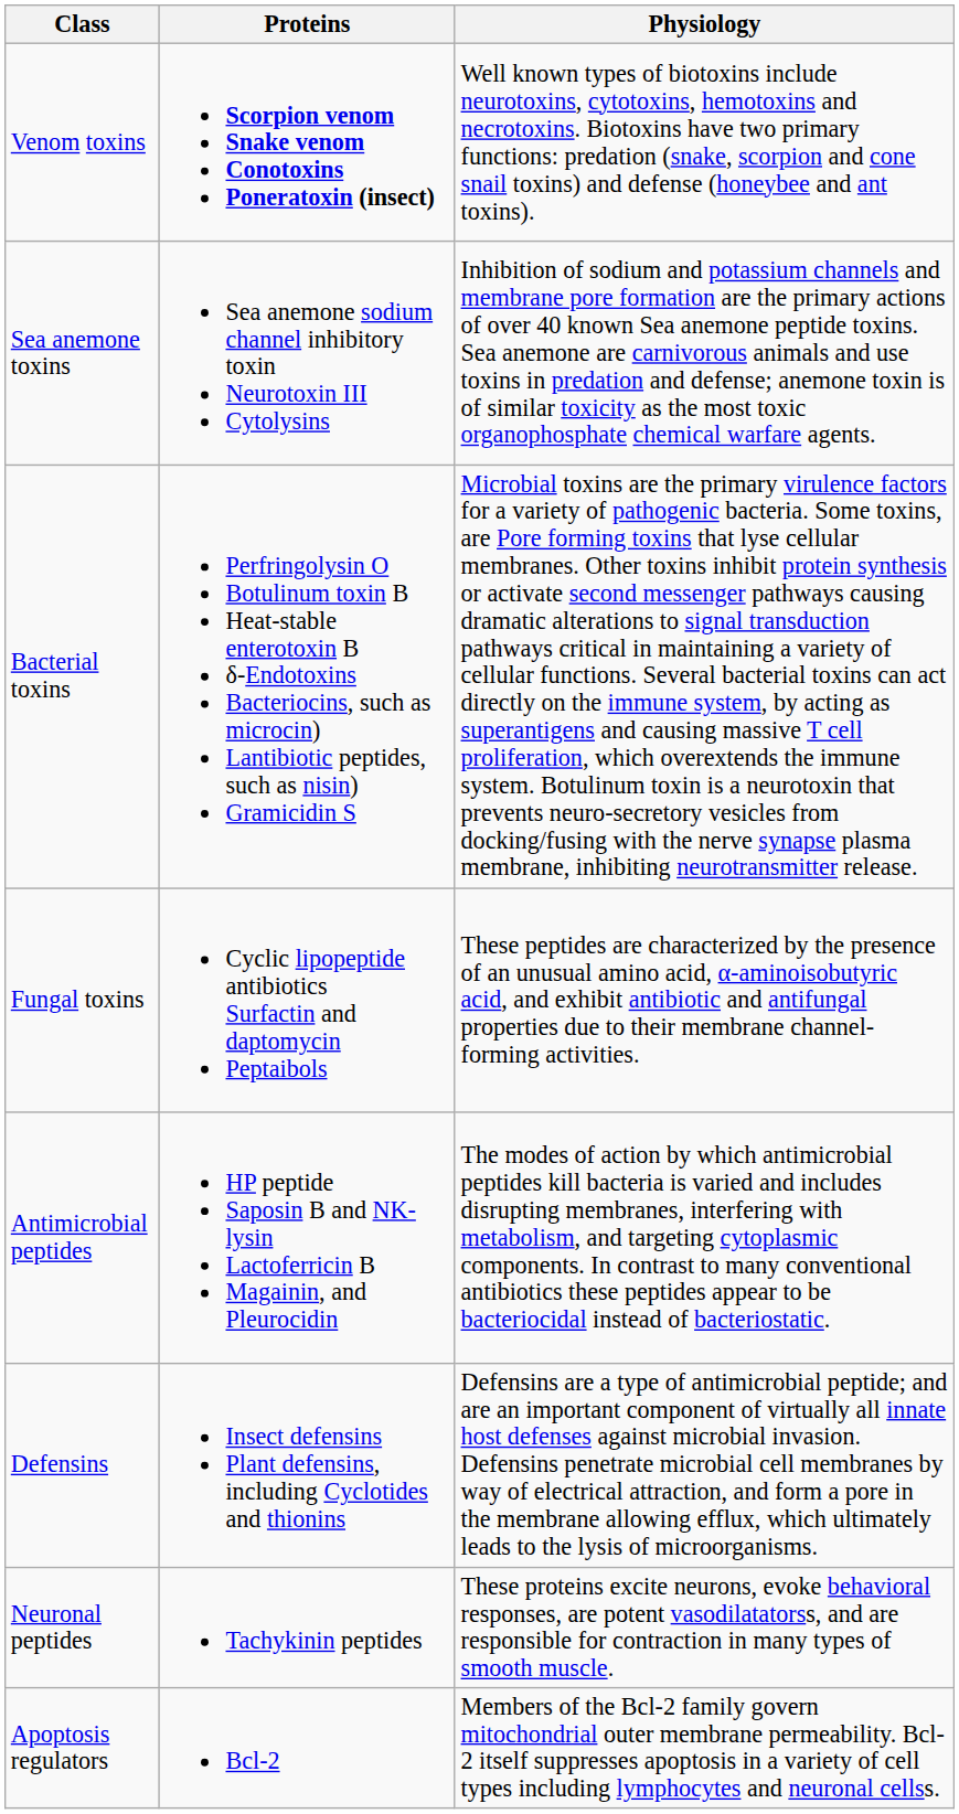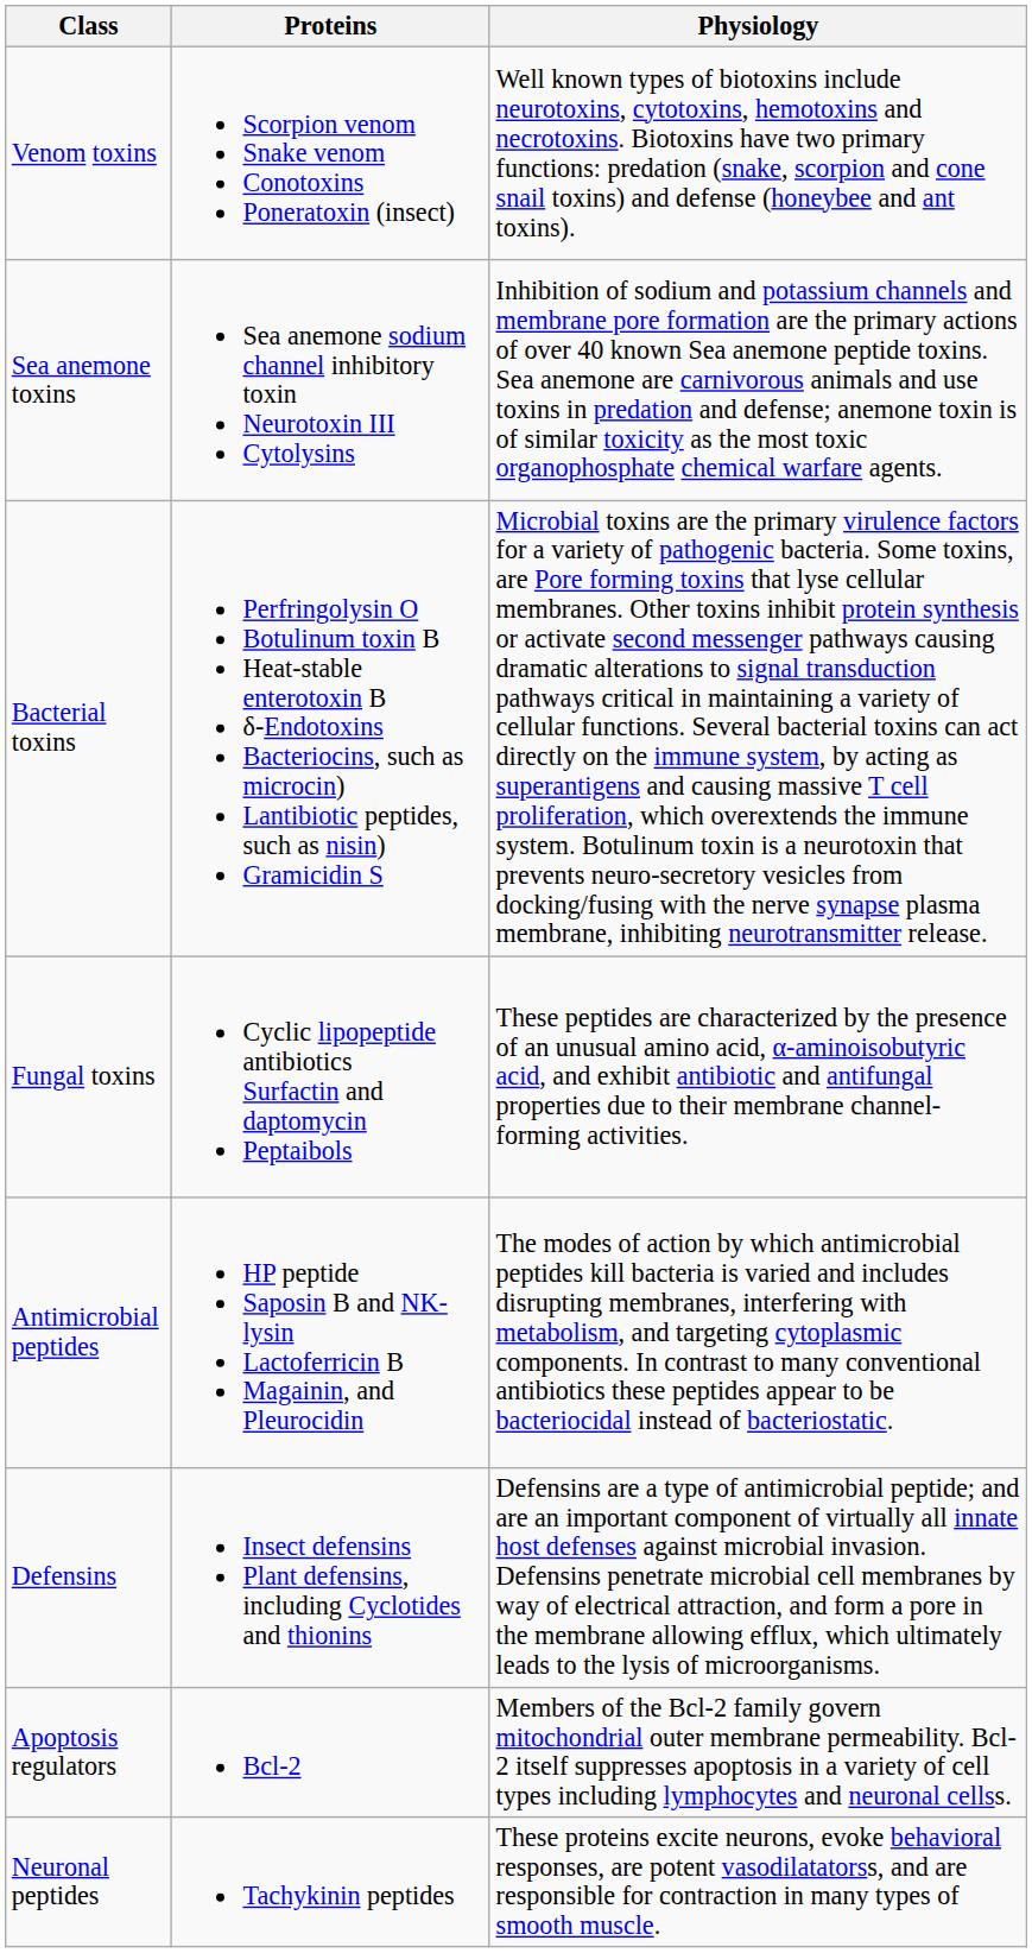 <table class="wikitable" style="margin: 1em auto 1em auto">
 <tr>
 <th width="100">Class</th>
 <th width="275">Proteins</th>
 <th width="655">Physiology</th>
 </tr>
 <tr>
 <td><a href='#'>Venom</a> <a href='#'>toxins</a></td>
-<td><strong><br><ul><li><a href='#'>Scorpion venom</a></li><li><a href='#'>Snake venom</a></li><li><a href='#'>Conotoxins</a></li><li><a href='#'>Poneratoxin</a> (insect)</li></ul></strong></td>
+<td><br><ul><li><a href='#'>Scorpion venom</a></li><li><a href='#'>Snake venom</a></li><li><a href='#'>Conotoxins</a></li><li><a href='#'>Poneratoxin</a> (insect)</li></ul></td>
 <td>Well known types of biotoxins include <a href='#'>neurotoxins</a>, <a href='#'>cytotoxins</a>, <a href='#'>hemotoxins</a> and <a href='#'>necrotoxins</a>. Biotoxins have two primary functions: predation (<a href='#'>snake</a>, <a href='#'>scorpion</a> and <a href='#'>cone snail</a> toxins) and defense (<a href='#'>honeybee</a> and <a href='#'>ant</a> toxins).</td>
 </tr>
 <tr>
 <td><a href='#'>Sea anemone</a> toxins</td>
 <td><br><ul><li>Sea anemone <a href='#'>sodium channel</a> inhibitory toxin</li><li><a href='#'>Neurotoxin III</a></li><li><a href='#'>Cytolysins</a></li></ul></td>
 <td>Inhibition of sodium and <a href='#'>potassium channels</a> and <a href='#'>membrane pore formation</a> are the primary actions of over 40 known Sea anemone peptide toxins. Sea anemone are <a href='#'>carnivorous</a> animals and use toxins in <a href='#'>predation</a> and defense; anemone toxin is of similar <a href='#'>toxicity</a> as the most toxic <a href='#'>organophosphate</a> <a href='#'>chemical warfare</a> agents.</td>
 </tr>
 <tr>
 <td><a href='#'>Bacterial</a> toxins</td>
 <td><br><ul><li><a href='#'>Perfringolysin O</a></li><li><a href='#'>Botulinum toxin</a> B</li><li>Heat-stable <a href='#'>enterotoxin</a> B</li><li>δ-<a href='#'>Endotoxins</a></li><li><a href='#'>Bacteriocins</a>, such as <a href='#'>microcin</a>)</li><li><a href='#'>Lantibiotic</a> peptides, such as <a href='#'>nisin</a>)</li><li><a href='#'>Gramicidin S</a></li></ul></td>
 <td><a href='#'>Microbial</a> toxins are the primary <a href='#'>virulence factors</a> for a variety of <a href='#'>pathogenic</a> bacteria. Some toxins, are <a href='#'>Pore forming toxins</a> that lyse cellular membranes. Other toxins inhibit <a href='#'>protein synthesis</a> or activate <a href='#'>second messenger</a> pathways causing dramatic alterations to <a href='#'>signal transduction</a> pathways critical in maintaining a variety of cellular functions. Several bacterial toxins can act directly on the <a href='#'>immune system</a>, by acting as <a href='#'>superantigens</a> and causing massive <a href='#'>T cell</a> <a href='#'>proliferation</a>, which overextends the immune system. Botulinum toxin is a neurotoxin that prevents neuro-secretory vesicles from docking/fusing with the nerve <a href='#'>synapse</a> plasma membrane, inhibiting <a href='#'>neurotransmitter</a> release.</td>
 </tr>
 <tr>
 <td><a href='#'>Fungal</a> toxins</td>
 <td><br><ul><li>Cyclic <a href='#'>lipopeptide</a> antibiotics<br> <a href='#'>Surfactin</a> and <a href='#'>daptomycin</a></li><li><a href='#'>Peptaibols</a></li></ul></td>
 <td>These peptides are characterized by the presence of an unusual amino acid, <a href='#'>α-aminoisobutyric acid</a>, and exhibit <a href='#'>antibiotic</a> and <a href='#'>antifungal</a> properties due to their membrane channel-forming activities.</td>
 </tr>
 <tr>
 <td><a href='#'>Antimicrobial peptides</a></td>
 <td><br><ul><li><a href='#'>HP</a> peptide</li><li><a href='#'>Saposin</a> B and <a href='#'>NK-lysin</a></li><li><a href='#'>Lactoferricin</a> B</li><li><a href='#'>Magainin</a>, and <a href='#'>Pleurocidin</a></li></ul></td>
 <td>The modes of action by which antimicrobial peptides kill bacteria is varied and includes disrupting membranes, interfering with <a href='#'>metabolism</a>, and targeting <a href='#'>cytoplasmic</a> components. In contrast to many conventional antibiotics these peptides appear to be <a href='#'>bacteriocidal</a> instead of <a href='#'>bacteriostatic</a>.</td>
 </tr>
 <tr>
 <td><a href='#'>Defensins</a></td>
 <td><br><ul><li><a href='#'>Insect defensins</a></li><li><a href='#'>Plant defensins</a>, including <a href='#'>Cyclotides</a> and <a href='#'>thionins</a></li></ul></td>
 <td>Defensins are a type of antimicrobial peptide; and are an important component of virtually all <a href='#'>innate host defenses</a> against microbial invasion. Defensins penetrate microbial cell membranes by way of electrical attraction, and form a pore in the membrane allowing efflux, which ultimately leads to the lysis of microorganisms.</td>
 </tr>
 <tr>
+<td><a href='#'>Apoptosis</a> regulators</td>
+<td><br><ul><li><a href='#'>Bcl-2</a></li></ul></td>
+<td>Members of the Bcl-2 family govern <a href='#'>mitochondrial</a> outer membrane permeability. Bcl-2 itself suppresses apoptosis in a variety of cell types including <a href='#'>lymphocytes</a> and <a href='#'>neuronal cells</a>s.</td>
+</tr>
+<tr>
 <td><a href='#'>Neuronal</a> peptides</td>
 <td><br><ul><li><a href='#'>Tachykinin</a> peptides</li></ul></td>
 <td>These proteins excite neurons, evoke <a href='#'>behavioral</a> responses, are potent <a href='#'>vasodilatators</a>s, and are responsible for contraction in many types of <a href='#'>smooth muscle</a>.</td>
 </tr>
-<tr>
-<td><a href='#'>Apoptosis</a> regulators</td>
-<td><br><ul><li><a href='#'>Bcl-2</a></li></ul></td>
-<td>Members of the Bcl-2 family govern <a href='#'>mitochondrial</a> outer membrane permeability. Bcl-2 itself suppresses apoptosis in a variety of cell types including <a href='#'>lymphocytes</a> and <a href='#'>neuronal cells</a>s.</td>
-</tr>
 </table>
